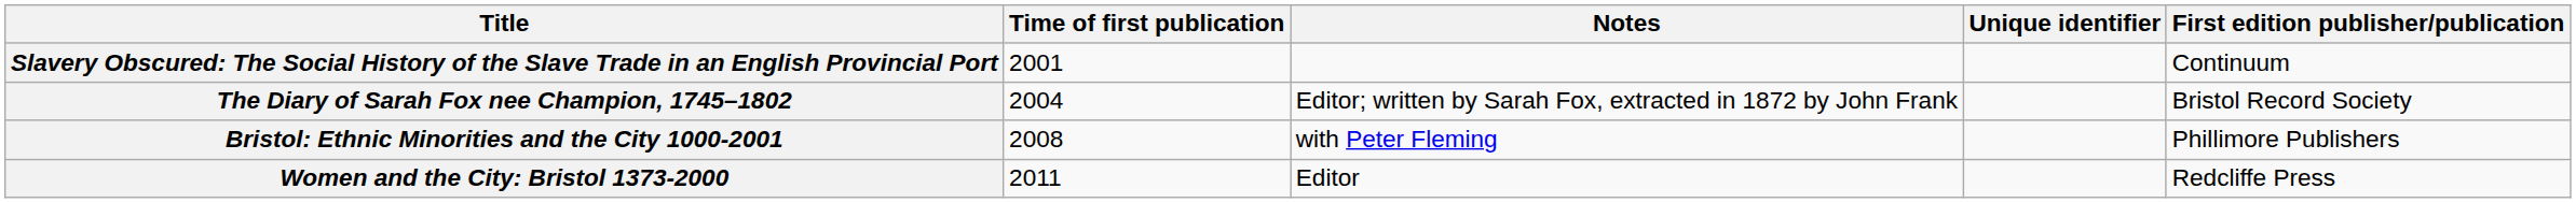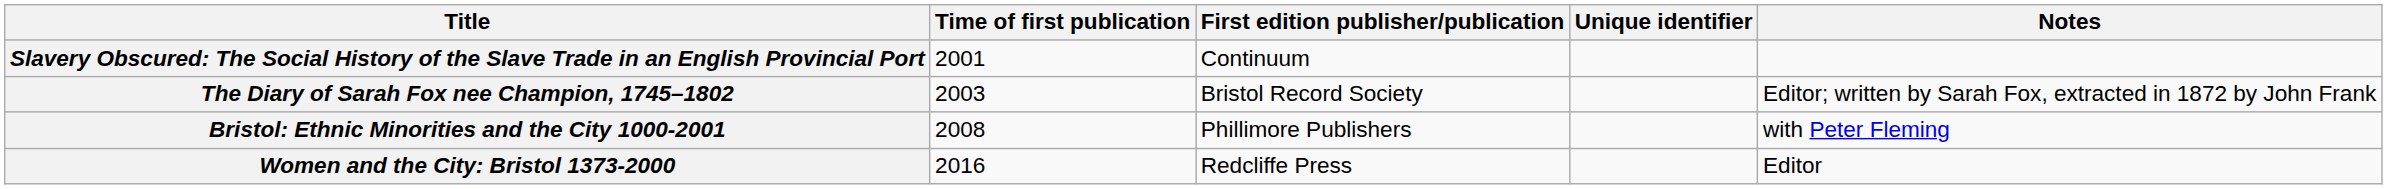 <table class="wikitable sortable plainrowheaders" style="margin-right: 0;">
 <tr>
 <th scope="col" class="unsortable">Title</th>
 <th scope="col">Time of first publication</th>
+<th scope="col" class="unsortable">First edition publisher/publication</th>
+<th scope="col" class="unsortable">Unique identifier</th>
 <th scope="col" class="unsortable">Notes</th>
-<th scope="col" class="unsortable">Unique identifier</th>
-<th scope="col" class="unsortable">First edition publisher/publication</th>
 </tr>
 <tr>
 <th scope="row"><em>Slavery Obscured: The Social History of the Slave Trade in an English Provincial Port</em></th>
 <td>2001</td>
+<td>Continuum</td>
 <td></td>
 <td></td>
-<td>Continuum</td>
 </tr>
 <tr>
 <th scope="row"><em>The Diary of Sarah Fox nee Champion, 1745–1802</em></th>
-<td>2004</td>
+<td>2003</td>
+<td>Bristol Record Society</td>
+<td></td>
 <td>Editor; written by Sarah Fox, extracted in 1872 by John Frank</td>
-<td></td>
-<td>Bristol Record Society</td>
 </tr>
 <tr>
 <th scope="row"><em>Bristol: Ethnic Minorities and the City 1000-2001</em></th>
 <td>2008</td>
+<td>Phillimore Publishers</td>
+<td></td>
 <td>with <a href='#'>Peter Fleming</a></td>
-<td></td>
-<td>Phillimore Publishers</td>
 </tr>
 <tr>
 <th scope="row"><em>Women and the City: Bristol 1373-2000</em></th>
-<td>2011</td>
+<td>2016</td>
+<td>Redcliffe Press</td>
+<td></td>
 <td>Editor</td>
-<td></td>
-<td>Redcliffe Press</td>
 </tr>
 </table>
